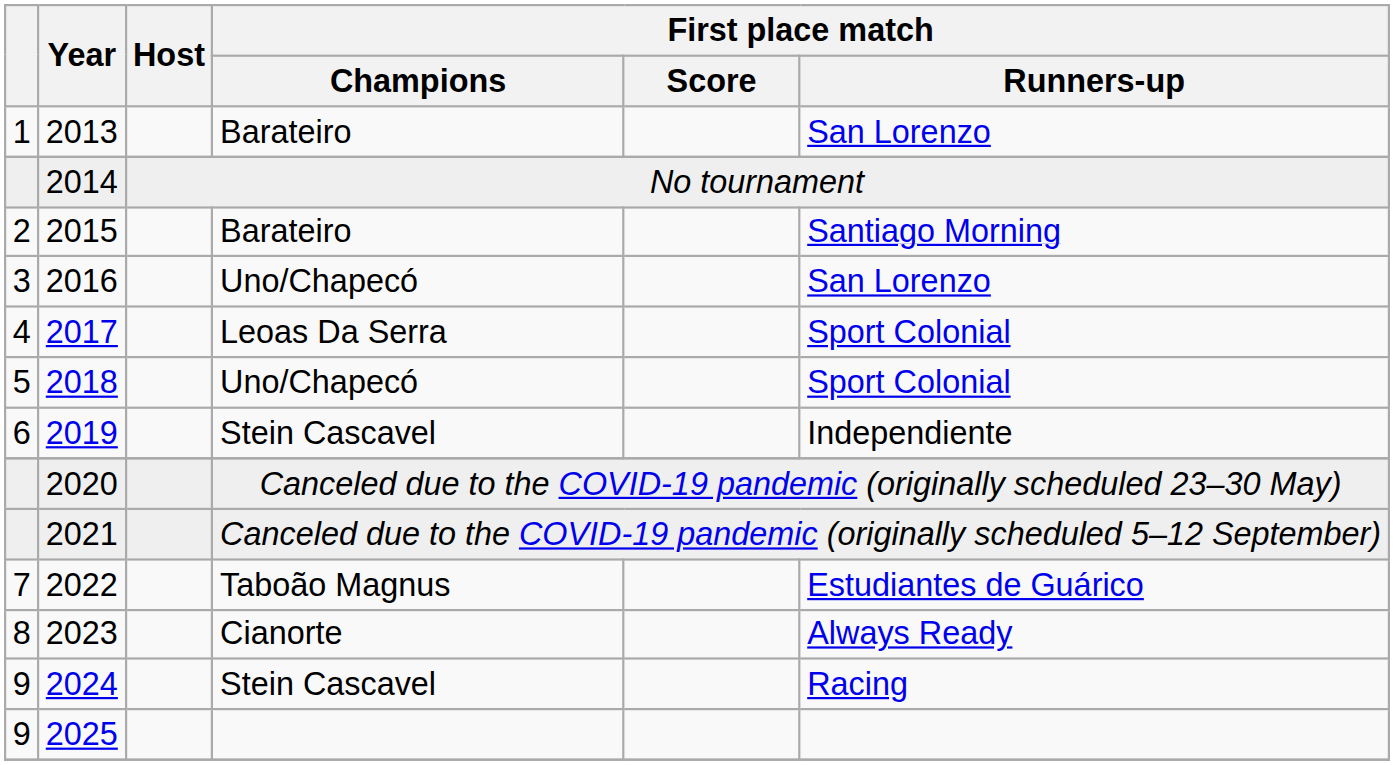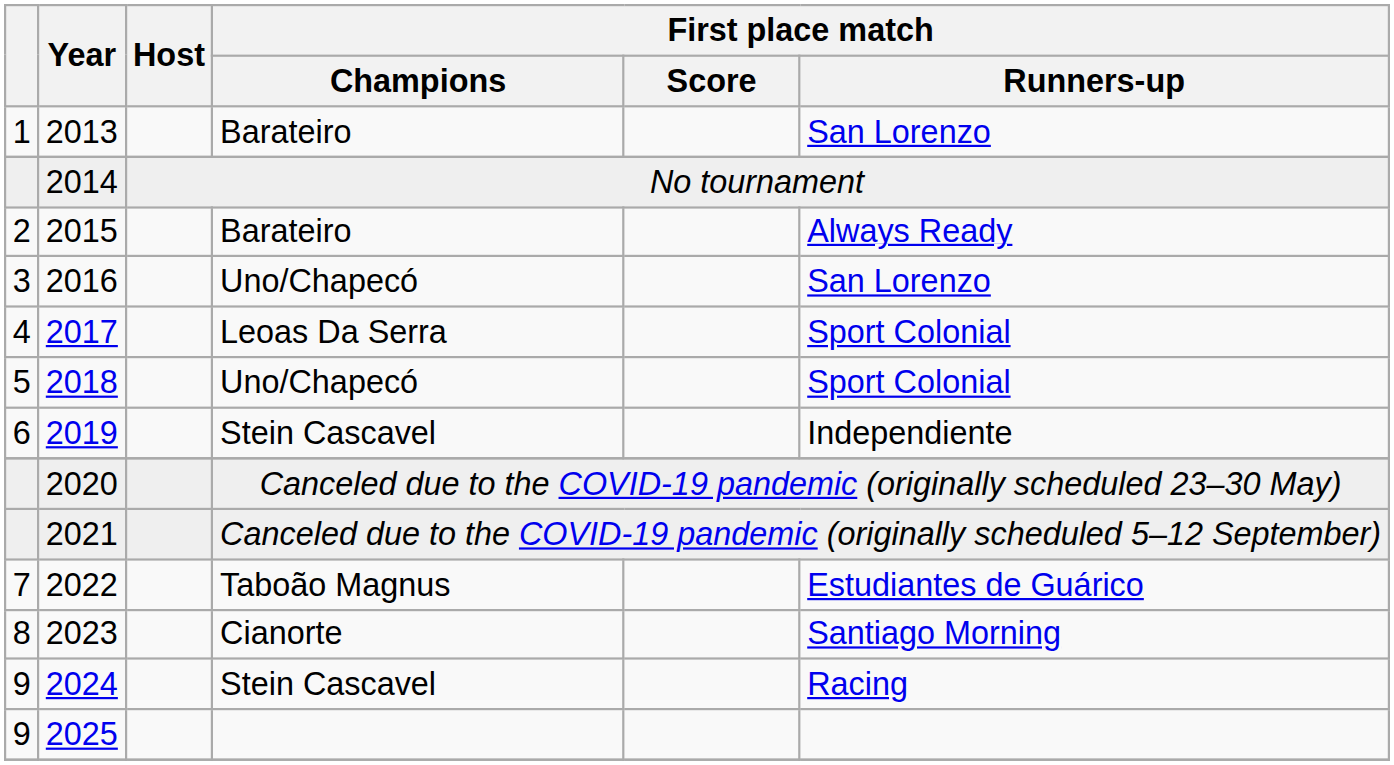 <table class="wikitable sortable" style="font-size:92%; text-align:; width:;">
 <tr>
 <th rowspan=2 style= "width:;"></th>
 <th rowspan=2 style= "width:;">Year</th>
 <th rowspan=2 style= "width:px;">Host</th>
 <th colspan=3>First place match</th>
 </tr>
 <tr>
 <th width= px> Champions</th>
 <th width=>Score</th>
 <th width= px> Runners-up</th>
 </tr>
 <tr>
 <td>1</td>
 <td>2013</td>
 <td></td>
 <td> Barateiro</td>
 <td></td>
 <td> <a href='#'>San Lorenzo</a></td>
 </tr>
 <tr>
 </tr>
 <tr bgcolor=#efefef>
 <td></td>
 <td>2014</td>
 <td colspan="4" align=center><em>No tournament</em></td>
 </tr>
 <tr>
 <td>2</td>
 <td>2015</td>
 <td></td>
 <td> Barateiro</td>
 <td></td>
-<td> <a href='#'>Santiago Morning</a></td>
+<td> <a href='#'>Always Ready</a></td>
 </tr>
 <tr>
 <td>3</td>
 <td>2016</td>
 <td></td>
 <td> Uno/Chapecó</td>
 <td></td>
 <td> <a href='#'>San Lorenzo</a></td>
 </tr>
 <tr>
 <td>4</td>
 <td><a href='#'>2017</a></td>
 <td {{left></td>
 <td> Leoas Da Serra</td>
 <td></td>
 <td> <a href='#'>Sport Colonial</a></td>
 </tr>
 <tr>
 <td>5</td>
 <td><a href='#'>2018</a></td>
 <td {{left></td>
 <td> Uno/Chapecó</td>
 <td></td>
 <td> <a href='#'>Sport Colonial</a></td>
 </tr>
 <tr>
 <td>6</td>
 <td><a href='#'>2019</a></td>
 <td {{left></td>
 <td> Stein Cascavel</td>
 <td></td>
 <td> Independiente</td>
 </tr>
 <tr>
 </tr>
 <tr bgcolor=#efefef>
 <td></td>
 <td>2020</td>
 <td></td>
 <td colspan="3" align=center><em>Canceled due to the <a href='#'>COVID-19 pandemic</a> (originally scheduled 23–30 May)</em></td>
 </tr>
 <tr bgcolor=#efefef>
 <td></td>
 <td>2021</td>
 <td></td>
 <td colspan="3" align=center><em>Canceled due to the <a href='#'>COVID-19 pandemic</a> (originally scheduled 5–12 September)</em></td>
 </tr>
 <tr>
 <td>7</td>
 <td>2022</td>
 <td {{left></td>
 <td> Taboão Magnus</td>
 <td></td>
 <td> <a href='#'>Estudiantes de Guárico</a></td>
 </tr>
 <tr>
 <td>8</td>
 <td>2023</td>
 <td {{left></td>
 <td> Cianorte</td>
 <td></td>
-<td> <a href='#'>Always Ready</a></td>
+<td> <a href='#'>Santiago Morning</a></td>
 </tr>
 <tr>
 <td>9</td>
 <td><a href='#'>2024</a></td>
 <td {{left></td>
 <td> Stein Cascavel</td>
 <td></td>
 <td> <a href='#'>Racing</a></td>
 </tr>
 <tr>
 <td>9</td>
 <td><a href='#'>2025</a></td>
 <td {{left></td>
 <td></td>
 <td></td>
 <td></td>
 </tr>
 <tr>
 </tr>
 </table>
